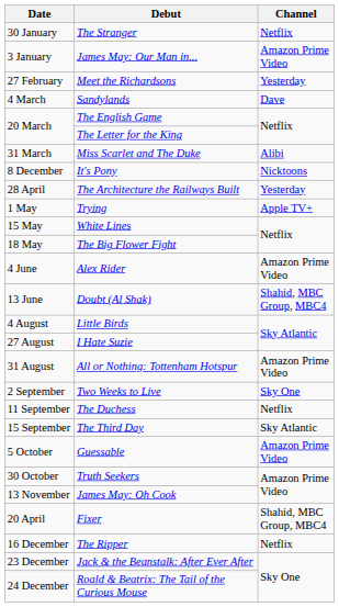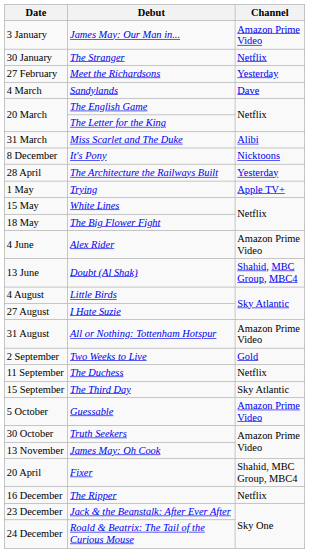 <table class="wikitable">
 <tr>
 <th width=90>Date</th>
 <th width=250>Debut</th>
 <th width=100>Channel</th>
 </tr>
 <tr>
+<td>3 January</td>
+<td><em><a href='#'>James May: Our Man in...</a></em></td>
+<td><a href='#'>Amazon Prime Video</a></td>
+</tr>
+<tr>
 <td>30 January</td>
 <td><em><a href='#'>The Stranger</a></em></td>
 <td><a href='#'>Netflix</a></td>
-</tr>
-<tr>
-<td>3 January</td>
-<td><em><a href='#'>James May: Our Man in...</a></em></td>
-<td><a href='#'>Amazon Prime Video</a></td>
 </tr>
 <tr>
 <td>27 February</td>
 <td><em><a href='#'>Meet the Richardsons</a></em></td>
 <td><a href='#'>Yesterday</a></td>
 </tr>
 <tr>
 <td>4 March</td>
 <td><em><a href='#'>Sandylands</a></em></td>
 <td><a href='#'>Dave</a></td>
 </tr>
 <tr>
 <td rowspan="2">20 March</td>
 <td><em><a href='#'>The English Game</a></em></td>
 <td rowspan="2">Netflix</td>
 </tr>
 <tr>
 <td><em><a href='#'>The Letter for the King</a></em></td>
 </tr>
 <tr>
 <td>31 March</td>
 <td><em><a href='#'>Miss Scarlet and The Duke</a></em></td>
 <td><a href='#'>Alibi</a></td>
 </tr>
 <tr>
 <td>8 December</td>
 <td><em><a href='#'>It's Pony</a></em></td>
 <td><a href='#'>Nicktoons</a></td>
 </tr>
 <tr>
 <td>28 April</td>
 <td><em><a href='#'>The Architecture the Railways Built</a></em></td>
 <td><a href='#'>Yesterday</a></td>
 </tr>
 <tr>
 <td>1 May</td>
 <td><em><a href='#'>Trying</a></em></td>
 <td><a href='#'>Apple TV+</a></td>
 </tr>
 <tr>
 <td>15 May</td>
 <td><em><a href='#'>White Lines</a></em></td>
 <td rowspan="2">Netflix</td>
 </tr>
 <tr>
 <td>18 May</td>
 <td><em><a href='#'>The Big Flower Fight</a></em></td>
 </tr>
 <tr>
 <td>4 June</td>
 <td><em><a href='#'>Alex Rider</a></em></td>
 <td>Amazon Prime Video</td>
 </tr>
 <tr>
 <td>13 June</td>
 <td><em><a href='#'>Doubt (Al Shak)</a></em></td>
 <td><a href='#'>Shahid</a>, <a href='#'>MBC Group</a>, <a href='#'>MBC4</a></td>
 </tr>
 <tr>
 <td>4 August</td>
 <td><em><a href='#'>Little Birds</a></em></td>
 <td rowspan=2><a href='#'>Sky Atlantic</a></td>
 </tr>
 <tr>
 <td>27 August</td>
 <td><em><a href='#'>I Hate Suzie</a></em></td>
 </tr>
 <tr>
 <td>31 August</td>
 <td><em><a href='#'>All or Nothing: Tottenham Hotspur</a></em></td>
 <td>Amazon Prime Video</td>
 </tr>
 <tr>
 <td>2 September</td>
 <td><em><a href='#'>Two Weeks to Live</a></em></td>
-<td><a href='#'>Sky One</a></td>
+<td><a href='#'>Gold</a></td>
 </tr>
 <tr>
 <td>11 September</td>
 <td><em><a href='#'>The Duchess</a></em></td>
 <td>Netflix</td>
 </tr>
 <tr>
 <td>15 September</td>
 <td><em><a href='#'>The Third Day</a></em></td>
 <td>Sky Atlantic</td>
 </tr>
 <tr>
 <td>5 October</td>
 <td><em><a href='#'>Guessable</a></em></td>
 <td><a href='#'>Amazon Prime Video</a></td>
 </tr>
 <tr>
 <td>30 October</td>
 <td><em><a href='#'>Truth Seekers</a></em></td>
 <td rowspan="2">Amazon Prime Video</td>
 </tr>
 <tr>
 <td>13 November</td>
 <td><em><a href='#'>James May: Oh Cook</a></em></td>
 </tr>
 <tr>
 <td>20 April</td>
 <td><em><a href='#'>Fixer</a></em></td>
 <td>Shahid, MBC Group, MBC4</td>
 </tr>
 <tr>
 <td>16 December</td>
 <td><em><a href='#'>The Ripper</a></em></td>
 <td>Netflix</td>
 </tr>
 <tr>
 <td>23 December</td>
 <td><em><a href='#'>Jack & the Beanstalk: After Ever After</a></em></td>
 <td rowspan="2">Sky One</td>
 </tr>
 <tr>
 <td>24 December</td>
 <td><em><a href='#'>Roald & Beatrix: The Tail of the Curious Mouse</a></em></td>
 </tr>
 </table>
